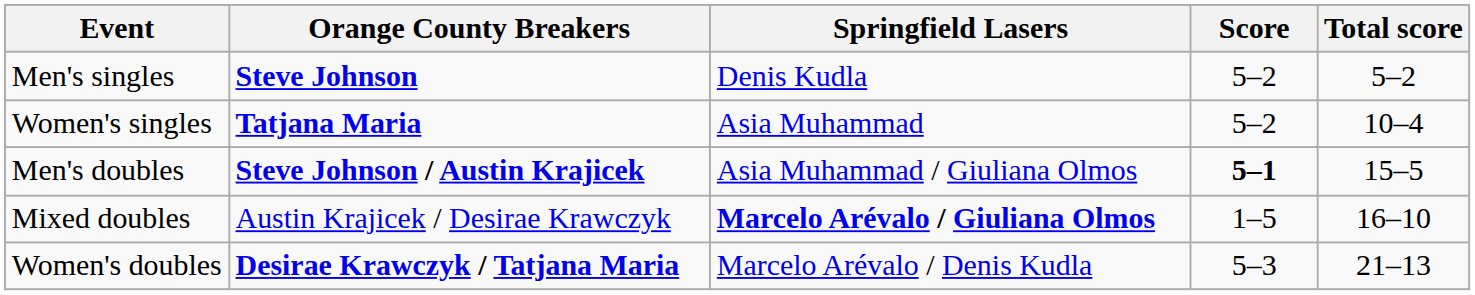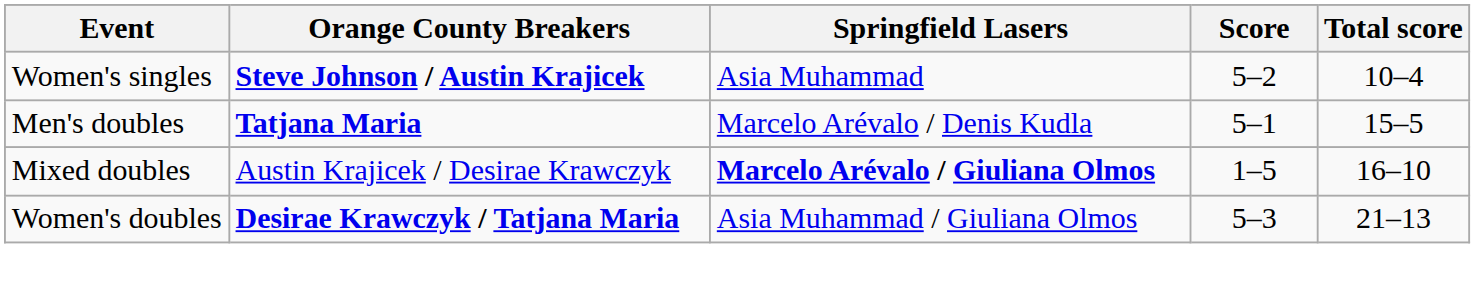 <table class="wikitable nowrap">
 <tr>
 <th>Event</th>
 <th width=250>Orange County Breakers</th>
 <th width=250>Springfield Lasers</th>
 <th width=60>Score</th>
 <th>Total score</th>
 </tr>
 <tr>
-<td>Men's singles</td>
-<td><strong><a href='#'>Steve Johnson</a></strong></td>
-<td><a href='#'>Denis Kudla</a></td>
-<td align="center">5–2</td>
-<td align="center">5–2</td>
-</tr>
-<tr>
 <td>Women's singles</td>
-<td><strong><a href='#'>Tatjana Maria</a></strong></td>
+<td><strong><a href='#'>Steve Johnson</a> / <a href='#'>Austin Krajicek</a></strong></td>
 <td><a href='#'>Asia Muhammad</a></td>
 <td align="center">5–2</td>
 <td align="center">10–4</td>
 </tr>
 <tr>
 <td>Men's doubles</td>
-<td><strong><a href='#'>Steve Johnson</a> / <a href='#'>Austin Krajicek</a></strong></td>
-<td><a href='#'>Asia Muhammad</a> / <a href='#'>Giuliana Olmos</a></td>
-<td align="center"><strong>5–1</strong></td>
+<td><strong><a href='#'>Tatjana Maria</a></strong></td>
+<td><a href='#'>Marcelo Arévalo</a> / <a href='#'>Denis Kudla</a></td>
+<td align="center">5–1</td>
 <td align="center">15–5</td>
 </tr>
 <tr>
 <td>Mixed doubles</td>
 <td><a href='#'>Austin Krajicek</a> / <a href='#'>Desirae Krawczyk</a></td>
 <td><strong><a href='#'>Marcelo Arévalo</a> / <a href='#'>Giuliana Olmos</a></strong></td>
 <td align="center">1–5</td>
 <td align="center">16–10</td>
 </tr>
 <tr>
 <td>Women's doubles</td>
 <td><strong><a href='#'>Desirae Krawczyk</a> / <a href='#'>Tatjana Maria</a></strong></td>
-<td><a href='#'>Marcelo Arévalo</a> / <a href='#'>Denis Kudla</a></td>
+<td><a href='#'>Asia Muhammad</a> / <a href='#'>Giuliana Olmos</a></td>
 <td align="center">5–3</td>
 <td align="center">21–13</td>
 </tr>
 </table>
